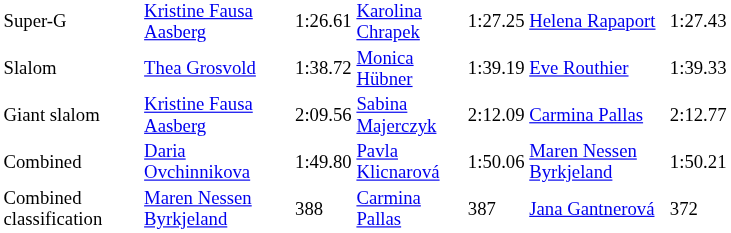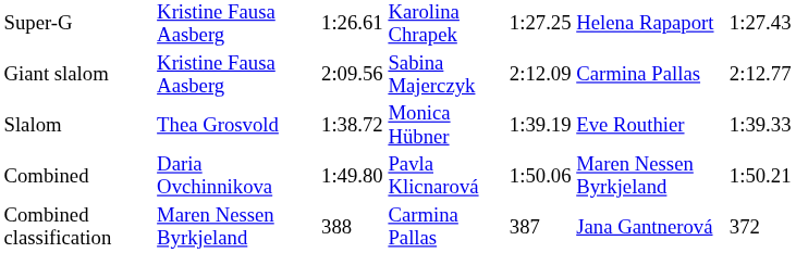 <table>
 <tr>
 <td>Super-G<br></td>
 <td> <a href='#'>Kristine Fausa Aasberg</a></td>
 <td>1:26.61</td>
 <td> <a href='#'>Karolina Chrapek</a></td>
 <td>1:27.25</td>
 <td> <a href='#'>Helena Rapaport</a></td>
 <td>1:27.43</td>
 </tr>
 <tr>
+<td>Giant slalom<br></td>
+<td> <a href='#'>Kristine Fausa Aasberg</a></td>
+<td>2:09.56</td>
+<td> <a href='#'>Sabina Majerczyk</a></td>
+<td>2:12.09</td>
+<td> <a href='#'>Carmina Pallas</a></td>
+<td>2:12.77</td>
+</tr>
+<tr>
 <td>Slalom<br></td>
 <td> <a href='#'>Thea Grosvold</a></td>
 <td>1:38.72</td>
 <td> <a href='#'>Monica Hübner</a></td>
 <td>1:39.19</td>
 <td> <a href='#'>Eve Routhier</a></td>
 <td>1:39.33</td>
-</tr>
-<tr>
-<td>Giant slalom<br></td>
-<td> <a href='#'>Kristine Fausa Aasberg</a></td>
-<td>2:09.56</td>
-<td> <a href='#'>Sabina Majerczyk</a></td>
-<td>2:12.09</td>
-<td> <a href='#'>Carmina Pallas</a></td>
-<td>2:12.77</td>
 </tr>
 <tr>
 <td>Combined<br></td>
 <td> <a href='#'>Daria Ovchinnikova</a></td>
 <td>1:49.80</td>
 <td> <a href='#'>Pavla Klicnarová</a></td>
 <td>1:50.06</td>
 <td> <a href='#'>Maren Nessen Byrkjeland</a></td>
 <td>1:50.21</td>
 </tr>
 <tr>
 <td>Combined classification <br></td>
 <td> <a href='#'>Maren Nessen Byrkjeland</a></td>
 <td>388</td>
 <td> <a href='#'>Carmina Pallas</a></td>
 <td>387</td>
 <td> <a href='#'>Jana Gantnerová</a></td>
 <td>372</td>
 </tr>
 </table>
